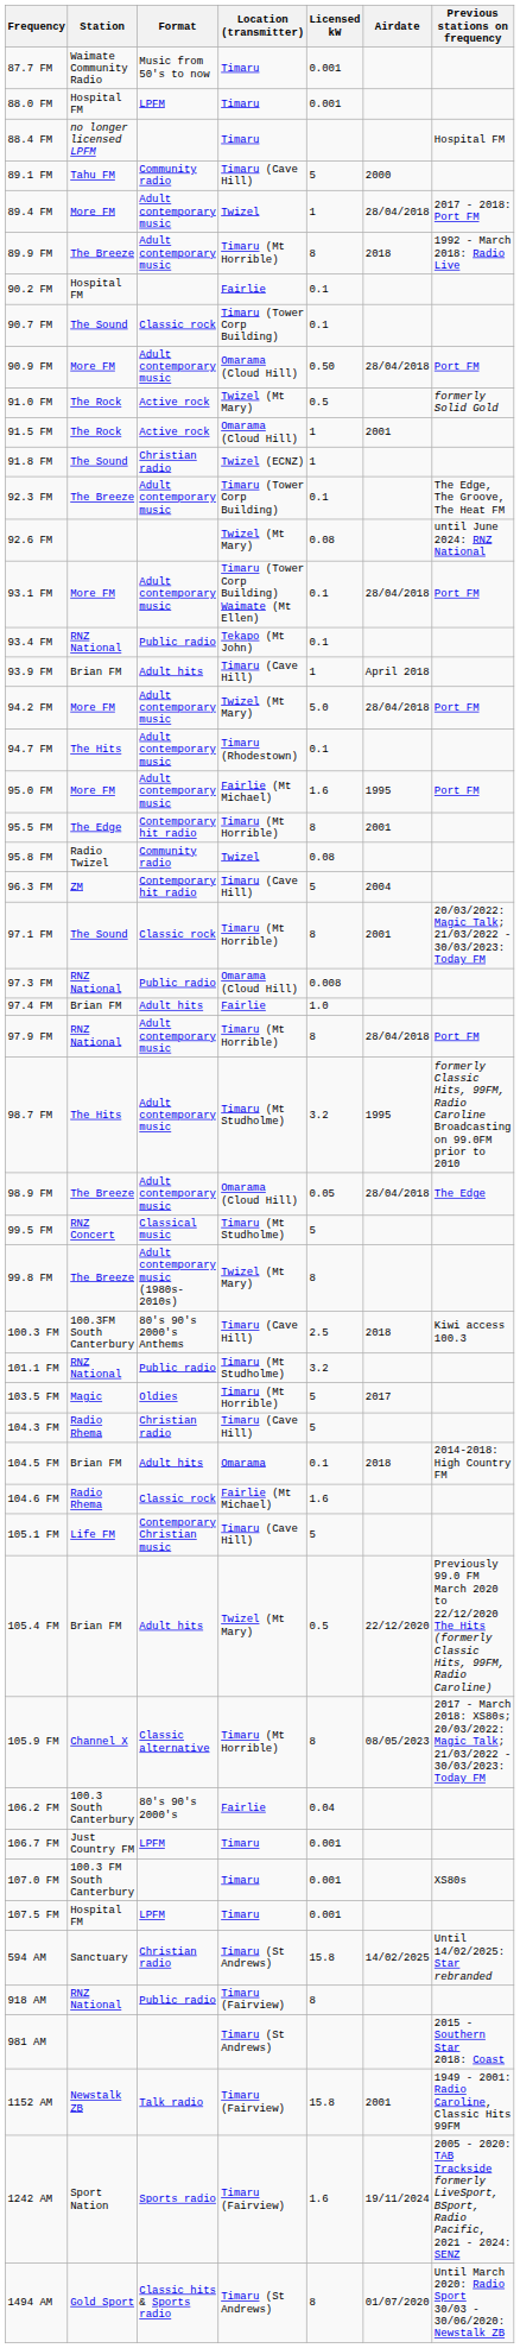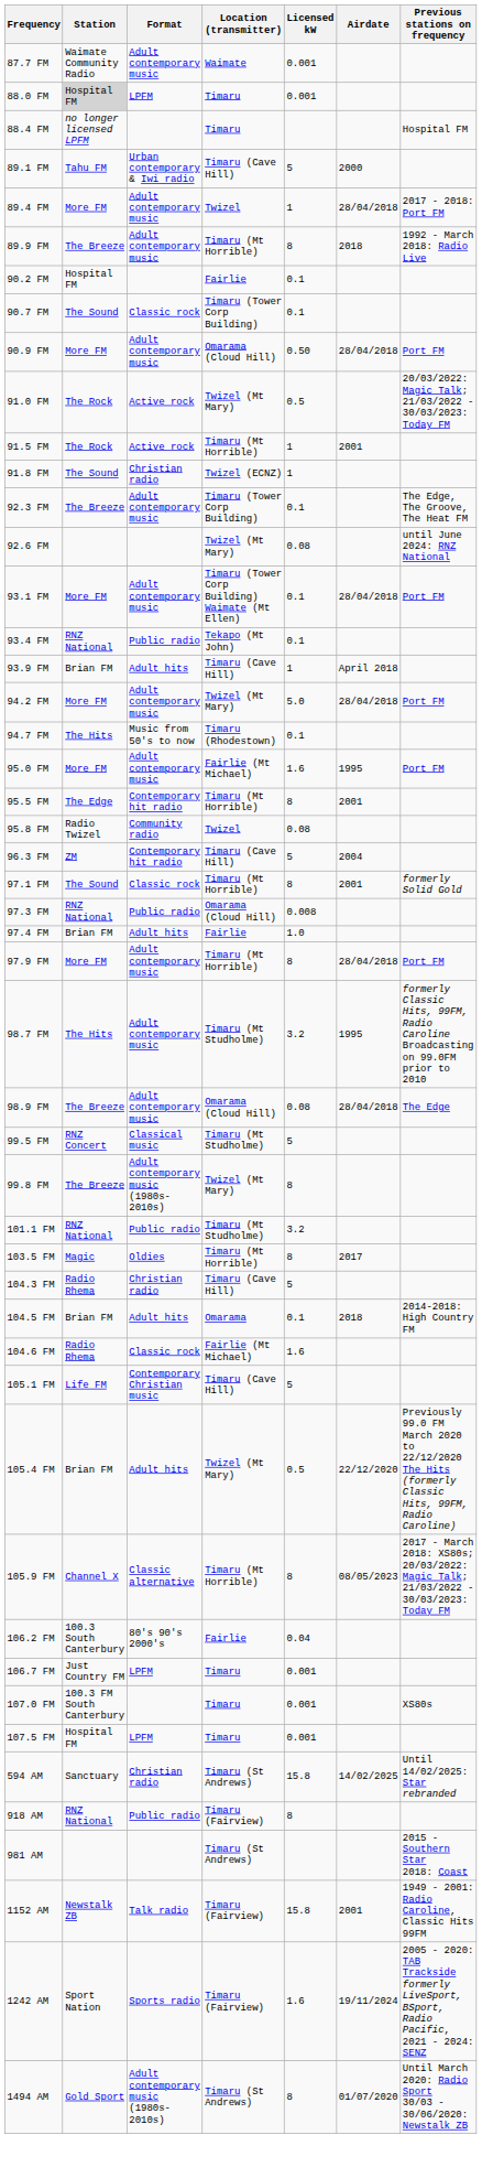 <table class="wikitable sortable defaultleft col5right">
 <tr>
 <th>Frequency<br></th>
 <th>Station</th>
 <th>Format</th>
 <th>Location<br> (transmitter)</th>
 <th>Licensed<br>kW</th>
 <th>Airdate<br></th>
 <th>Previous stations on frequency</th>
 </tr>
 <tr>
 <td>87.7 FM</td>
 <td>Waimate Community Radio</td>
-<td>Music from 50's to now</td>
-<td><a href='#'>Timaru</a></td>
+<td><a href='#'>Adult contemporary music</a></td>
+<td><a href='#'>Waimate</a></td>
 <td>0.001</td>
 <td></td>
 <td></td>
 </tr>
 <tr>
 <td>88.0 FM</td>
-<td>Hospital FM</td>
+<td style="background: lightgrey;">Hospital FM</td>
 <td><a href='#'>LPFM</a></td>
 <td><a href='#'>Timaru</a></td>
 <td>0.001</td>
 <td></td>
 <td></td>
 </tr>
 <tr>
 <td>88.4 FM</td>
 <td><em>no longer licensed <a href='#'>LPFM</a></em></td>
 <td></td>
 <td><a href='#'>Timaru</a></td>
 <td></td>
 <td></td>
 <td>Hospital FM</td>
 </tr>
 <tr>
 <td>89.1 FM</td>
 <td><a href='#'>Tahu FM</a></td>
-<td><a href='#'>Community radio</a></td>
+<td><a href='#'>Urban contemporary</a> & <a href='#'>Iwi radio</a></td>
 <td><a href='#'>Timaru</a> (Cave Hill)</td>
 <td>5</td>
 <td>2000</td>
 <td></td>
 </tr>
 <tr>
 <td>89.4 FM</td>
 <td><a href='#'>More FM</a></td>
 <td><a href='#'>Adult contemporary music</a></td>
 <td><a href='#'>Twizel</a></td>
 <td>1</td>
 <td>28/04/2018</td>
 <td>2017 - 2018: <a href='#'>Port FM</a></td>
 </tr>
 <tr>
 <td>89.9 FM</td>
 <td><a href='#'>The Breeze</a></td>
 <td><a href='#'>Adult contemporary music</a></td>
 <td><a href='#'>Timaru</a> (Mt Horrible)</td>
 <td>8</td>
 <td>2018</td>
 <td>1992 - March 2018: <a href='#'>Radio Live</a></td>
 </tr>
 <tr>
 <td>90.2 FM</td>
 <td>Hospital FM</td>
 <td></td>
 <td><a href='#'>Fairlie</a></td>
 <td>0.1</td>
 <td></td>
 <td></td>
 </tr>
 <tr>
 <td>90.7 FM</td>
 <td><a href='#'>The Sound</a></td>
 <td><a href='#'>Classic rock</a></td>
 <td><a href='#'>Timaru</a> (Tower Corp Building)</td>
 <td>0.1</td>
 <td></td>
 <td></td>
 </tr>
 <tr>
 <td>90.9 FM</td>
 <td><a href='#'>More FM</a></td>
 <td><a href='#'>Adult contemporary music</a></td>
 <td><a href='#'>Omarama</a> (Cloud Hill)</td>
 <td>0.50</td>
 <td>28/04/2018</td>
 <td><a href='#'>Port FM</a></td>
 </tr>
 <tr>
 <td>91.0 FM</td>
 <td><a href='#'>The Rock</a></td>
 <td><a href='#'>Active rock</a></td>
 <td><a href='#'>Twizel</a> (Mt Mary)</td>
 <td>0.5</td>
 <td></td>
-<td><em>formerly Solid Gold</em></td>
+<td>20/03/2022: <a href='#'>Magic Talk</a>; 21/03/2022 - 30/03/2023: <a href='#'>Today FM</a></td>
 </tr>
 <tr>
 <td>91.5 FM</td>
 <td><a href='#'>The Rock</a></td>
 <td><a href='#'>Active rock</a></td>
-<td><a href='#'>Omarama</a> (Cloud Hill)</td>
+<td><a href='#'>Timaru</a> (Mt Horrible)</td>
 <td>1</td>
 <td>2001</td>
 <td></td>
 </tr>
 <tr>
 <td>91.8 FM</td>
 <td><a href='#'>The Sound</a></td>
 <td><a href='#'>Christian radio</a></td>
 <td><a href='#'>Twizel</a> (ECNZ)</td>
 <td>1</td>
 <td></td>
 <td></td>
 </tr>
 <tr>
 <td>92.3 FM</td>
 <td><a href='#'>The Breeze</a></td>
 <td><a href='#'>Adult contemporary music</a></td>
 <td><a href='#'>Timaru</a> (Tower Corp Building)</td>
 <td>0.1</td>
 <td></td>
 <td>The Edge, The Groove, The Heat FM</td>
 </tr>
 <tr>
 <td>92.6 FM</td>
 <td></td>
 <td></td>
 <td><a href='#'>Twizel</a> (Mt Mary)</td>
 <td>0.08</td>
 <td></td>
 <td>until June 2024: <a href='#'>RNZ National</a></td>
 </tr>
 <tr>
 <td>93.1 FM</td>
 <td><a href='#'>More FM</a></td>
 <td><a href='#'>Adult contemporary music</a></td>
 <td><a href='#'>Timaru</a> (Tower Corp Building)<br><a href='#'>Waimate</a> (Mt Ellen)</td>
 <td>0.1</td>
 <td>28/04/2018</td>
 <td><a href='#'>Port FM</a></td>
 </tr>
 <tr>
 <td>93.4 FM</td>
 <td><a href='#'>RNZ National</a></td>
 <td><a href='#'>Public radio</a></td>
 <td><a href='#'>Tekapo</a> (Mt John)</td>
 <td>0.1</td>
 <td></td>
 <td></td>
 </tr>
 <tr>
 <td>93.9 FM</td>
 <td>Brian FM</td>
 <td><a href='#'>Adult hits</a></td>
 <td><a href='#'>Timaru</a> (Cave Hill)</td>
 <td>1</td>
 <td>April 2018</td>
 <td></td>
 </tr>
 <tr>
 <td>94.2 FM</td>
 <td><a href='#'>More FM</a></td>
 <td><a href='#'>Adult contemporary music</a></td>
 <td><a href='#'>Twizel</a> (Mt Mary)</td>
 <td>5.0</td>
 <td>28/04/2018</td>
 <td><a href='#'>Port FM</a></td>
 </tr>
 <tr>
 <td>94.7 FM</td>
 <td><a href='#'>The Hits</a></td>
-<td><a href='#'>Adult contemporary music</a></td>
+<td>Music from 50's to now</td>
 <td><a href='#'>Timaru</a> (Rhodestown)</td>
 <td>0.1</td>
 <td></td>
 <td></td>
 </tr>
 <tr>
 <td>95.0 FM</td>
 <td><a href='#'>More FM</a></td>
 <td><a href='#'>Adult contemporary music</a></td>
 <td><a href='#'>Fairlie</a> (Mt Michael)</td>
 <td>1.6</td>
 <td>1995</td>
 <td><a href='#'>Port FM</a></td>
 </tr>
 <tr>
 <td>95.5 FM</td>
 <td><a href='#'>The Edge</a></td>
 <td><a href='#'>Contemporary hit radio</a></td>
 <td><a href='#'>Timaru</a> (Mt Horrible)</td>
 <td>8</td>
 <td>2001</td>
 <td></td>
 </tr>
 <tr>
 <td>95.8 FM</td>
 <td>Radio Twizel</td>
 <td><a href='#'>Community radio</a></td>
 <td><a href='#'>Twizel</a></td>
 <td>0.08</td>
 <td></td>
 <td></td>
 </tr>
 <tr>
 <td>96.3 FM</td>
 <td><a href='#'>ZM</a></td>
 <td><a href='#'>Contemporary hit radio</a></td>
 <td><a href='#'>Timaru</a> (Cave Hill)</td>
 <td>5</td>
 <td>2004</td>
 <td></td>
 </tr>
 <tr>
 <td>97.1 FM</td>
 <td><a href='#'>The Sound</a></td>
 <td><a href='#'>Classic rock</a></td>
 <td><a href='#'>Timaru</a> (Mt Horrible)</td>
 <td>8</td>
 <td>2001</td>
-<td>20/03/2022: <a href='#'>Magic Talk</a>; 21/03/2022 - 30/03/2023: <a href='#'>Today FM</a></td>
+<td><em>formerly Solid Gold</em></td>
 </tr>
 <tr>
 <td>97.3 FM</td>
 <td><a href='#'>RNZ National</a></td>
 <td><a href='#'>Public radio</a></td>
 <td><a href='#'>Omarama</a> (Cloud Hill)</td>
 <td>0.008</td>
 <td></td>
 <td></td>
 </tr>
 <tr>
 <td>97.4 FM</td>
 <td>Brian FM</td>
 <td><a href='#'>Adult hits</a></td>
 <td><a href='#'>Fairlie</a></td>
 <td>1.0</td>
 <td></td>
 <td></td>
 </tr>
 <tr>
 <td>97.9 FM</td>
-<td><a href='#'>RNZ National</a></td>
+<td><a href='#'>More FM</a></td>
 <td><a href='#'>Adult contemporary music</a></td>
 <td><a href='#'>Timaru</a> (Mt Horrible)</td>
 <td>8</td>
 <td>28/04/2018</td>
 <td><a href='#'>Port FM</a></td>
 </tr>
 <tr>
 <td>98.7 FM</td>
 <td><a href='#'>The Hits</a></td>
 <td><a href='#'>Adult contemporary music</a></td>
 <td><a href='#'>Timaru</a> (Mt Studholme)</td>
 <td>3.2</td>
 <td>1995</td>
 <td><em>formerly Classic Hits, 99FM, Radio Caroline</em><br> Broadcasting on 99.0FM prior to 2010</td>
 </tr>
 <tr>
 <td>98.9 FM</td>
 <td><a href='#'>The Breeze</a></td>
 <td><a href='#'>Adult contemporary music</a></td>
 <td><a href='#'>Omarama</a> (Cloud Hill)</td>
-<td>0.05</td>
+<td>0.08</td>
 <td>28/04/2018</td>
 <td><a href='#'>The Edge</a></td>
 </tr>
 <tr>
 <td>99.5 FM</td>
 <td><a href='#'>RNZ Concert</a></td>
 <td><a href='#'>Classical music</a></td>
 <td><a href='#'>Timaru</a> (Mt Studholme)</td>
 <td>5</td>
 <td></td>
 <td></td>
 </tr>
 <tr>
 <td>99.8 FM</td>
 <td><a href='#'>The Breeze</a></td>
 <td><a href='#'>Adult contemporary music</a> (1980s-2010s)</td>
 <td><a href='#'>Twizel</a> (Mt Mary)</td>
 <td>8</td>
 <td></td>
 <td></td>
 </tr>
 <tr>
-<td>100.3 FM</td>
-<td>100.3FM South Canterbury</td>
-<td>80's 90's 2000's Anthems</td>
-<td><a href='#'>Timaru</a> (Cave Hill)</td>
-<td>2.5</td>
-<td>2018</td>
-<td>Kiwi access 100.3</td>
-</tr>
-<tr>
 <td>101.1 FM</td>
 <td><a href='#'>RNZ National</a></td>
 <td><a href='#'>Public radio</a></td>
 <td><a href='#'>Timaru</a> (Mt Studholme)</td>
 <td>3.2</td>
 <td></td>
 <td></td>
 </tr>
 <tr>
 <td>103.5 FM</td>
 <td><a href='#'>Magic</a></td>
 <td><a href='#'>Oldies</a></td>
 <td><a href='#'>Timaru</a> (Mt Horrible)</td>
-<td>5</td>
+<td>8</td>
 <td>2017</td>
 <td></td>
 </tr>
 <tr>
 <td>104.3 FM</td>
 <td><a href='#'>Radio Rhema</a></td>
 <td><a href='#'>Christian radio</a></td>
 <td><a href='#'>Timaru</a> (Cave Hill)</td>
 <td>5</td>
 <td></td>
 <td></td>
 </tr>
 <tr>
 <td>104.5 FM</td>
 <td>Brian FM</td>
 <td><a href='#'>Adult hits</a></td>
 <td><a href='#'>Omarama</a></td>
 <td>0.1</td>
 <td>2018</td>
 <td>2014-2018: High Country FM</td>
 </tr>
 <tr>
 <td>104.6 FM</td>
 <td><a href='#'>Radio Rhema</a></td>
 <td><a href='#'>Classic rock</a></td>
 <td><a href='#'>Fairlie</a> (Mt Michael)</td>
 <td>1.6</td>
 <td></td>
 <td></td>
 </tr>
 <tr>
 <td>105.1 FM</td>
 <td><a href='#'>Life FM</a></td>
 <td><a href='#'>Contemporary Christian music</a></td>
 <td><a href='#'>Timaru</a> (Cave Hill)</td>
 <td>5</td>
 <td></td>
 <td></td>
 </tr>
 <tr>
 <td>105.4 FM</td>
 <td>Brian FM</td>
 <td><a href='#'>Adult hits</a></td>
 <td><a href='#'>Twizel</a> (Mt Mary)</td>
 <td>0.5</td>
 <td>22/12/2020</td>
 <td>Previously 99.0 FM March 2020 to 22/12/2020 <br> <a href='#'>The Hits</a> <em>(formerly Classic Hits, 99FM, Radio Caroline)</em></td>
 </tr>
 <tr>
 <td>105.9 FM</td>
 <td><a href='#'>Channel X</a></td>
 <td><a href='#'>Classic alternative</a></td>
 <td><a href='#'>Timaru</a> (Mt Horrible)</td>
 <td>8</td>
 <td>08/05/2023</td>
 <td>2017 - March 2018: XS80s; 20/03/2022: <a href='#'>Magic Talk</a>; 21/03/2022 - 30/03/2023: <a href='#'>Today FM</a></td>
 </tr>
 <tr>
 <td>106.2 FM</td>
 <td>100.3 South Canterbury</td>
 <td>80's 90's 2000's</td>
 <td><a href='#'>Fairlie</a></td>
 <td>0.04</td>
 <td></td>
 <td></td>
 </tr>
 <tr>
 <td>106.7 FM</td>
 <td>Just Country FM</td>
 <td><a href='#'>LPFM</a></td>
 <td><a href='#'>Timaru</a></td>
 <td>0.001</td>
 <td></td>
 <td></td>
 </tr>
 <tr>
 <td>107.0 FM</td>
 <td>100.3 FM South Canterbury</td>
 <td></td>
 <td><a href='#'>Timaru</a></td>
 <td>0.001</td>
 <td></td>
 <td>XS80s</td>
 </tr>
 <tr>
 <td>107.5 FM</td>
 <td>Hospital FM</td>
 <td><a href='#'>LPFM</a></td>
 <td><a href='#'>Timaru</a></td>
 <td>0.001</td>
 <td></td>
 <td></td>
 </tr>
 <tr>
 <td>594 AM</td>
 <td>Sanctuary</td>
 <td><a href='#'>Christian radio</a></td>
 <td><a href='#'>Timaru</a> (St Andrews)</td>
 <td>15.8</td>
 <td>14/02/2025</td>
 <td>Until 14/02/2025: <a href='#'>Star</a> <em>rebranded</em></td>
 </tr>
 <tr>
 <td>918 AM</td>
 <td><a href='#'>RNZ National</a></td>
 <td><a href='#'>Public radio</a></td>
 <td><a href='#'>Timaru</a> (Fairview)</td>
 <td>8</td>
 <td></td>
 <td></td>
 </tr>
 <tr>
 <td>981 AM</td>
 <td></td>
 <td></td>
 <td><a href='#'>Timaru</a> (St Andrews)</td>
 <td></td>
 <td></td>
 <td>2015 - <a href='#'>Southern Star</a> <br>2018: <a href='#'>Coast</a></td>
 </tr>
 <tr>
 <td>1152 AM</td>
 <td><a href='#'>Newstalk ZB</a></td>
 <td><a href='#'>Talk radio</a></td>
 <td><a href='#'>Timaru</a> (Fairview)</td>
 <td>15.8</td>
 <td>2001</td>
 <td>1949 - 2001: <a href='#'>Radio Caroline</a>, Classic Hits 99FM</td>
 </tr>
 <tr>
 <td>1242 AM</td>
 <td>Sport Nation</td>
 <td><a href='#'>Sports radio</a></td>
 <td><a href='#'>Timaru</a> (Fairview)</td>
 <td>1.6</td>
 <td>19/11/2024</td>
 <td>2005 - 2020: <a href='#'>TAB Trackside</a> <em>formerly LiveSport, BSport, Radio Pacific</em>, 2021 - 2024:  <a href='#'>SENZ</a></td>
 </tr>
 <tr>
 <td>1494 AM</td>
 <td><a href='#'>Gold Sport</a></td>
-<td><a href='#'>Classic hits</a> & <a href='#'>Sports radio</a></td>
+<td><a href='#'>Adult contemporary music</a> (1980s-2010s)</td>
 <td><a href='#'>Timaru</a> (St Andrews)</td>
 <td>8</td>
 <td>01/07/2020</td>
 <td>Until March 2020: <a href='#'>Radio Sport</a> <br> 30/03 - 30/06/2020: <a href='#'>Newstalk ZB</a></td>
 </tr>
 </table>
